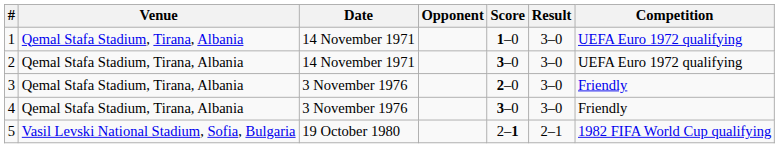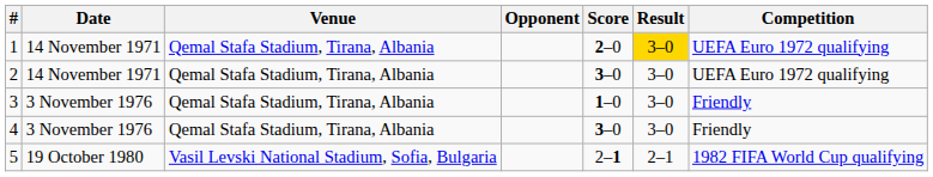 <table class="wikitable collapsible">
 <tr>
 <th>#</th>
+<th>Date</th>
 <th>Venue</th>
-<th>Date</th>
 <th>Opponent</th>
 <th>Score</th>
 <th>Result</th>
 <th>Competition</th>
 </tr>
 <tr>
 <td>1</td>
+<td>14 November 1971</td>
 <td><a href='#'>Qemal Stafa Stadium</a>, <a href='#'>Tirana</a>, <a href='#'>Albania</a></td>
-<td>14 November 1971</td>
 <td></td>
-<td align=center><strong>1</strong>–0</td>
-<td align=center>3–0</td>
+<td align=center><strong>2</strong>–0</td>
+<td align=center style="background: gold;">3–0</td>
 <td><a href='#'>UEFA Euro 1972 qualifying</a></td>
 </tr>
 <tr>
 <td>2</td>
+<td>14 November 1971</td>
 <td>Qemal Stafa Stadium, Tirana, Albania</td>
-<td>14 November 1971</td>
 <td></td>
 <td align=center><strong>3</strong>–0</td>
 <td align=center>3–0</td>
 <td>UEFA Euro 1972 qualifying</td>
 </tr>
 <tr>
 <td>3</td>
+<td>3 November 1976</td>
 <td>Qemal Stafa Stadium, Tirana, Albania</td>
-<td>3 November 1976</td>
 <td></td>
-<td align=center><strong>2</strong>–0</td>
+<td align=center><strong>1</strong>–0</td>
 <td align=center>3–0</td>
 <td><a href='#'>Friendly</a></td>
 </tr>
 <tr>
 <td>4</td>
+<td>3 November 1976</td>
 <td>Qemal Stafa Stadium, Tirana, Albania</td>
-<td>3 November 1976</td>
 <td></td>
 <td align=center><strong>3</strong>–0</td>
 <td align=center>3–0</td>
 <td>Friendly</td>
 </tr>
 <tr>
 <td>5</td>
+<td>19 October 1980</td>
 <td><a href='#'>Vasil Levski National Stadium</a>, <a href='#'>Sofia</a>, <a href='#'>Bulgaria</a></td>
-<td>19 October 1980</td>
 <td></td>
 <td align=center>2–<strong>1</strong></td>
 <td align=center>2–1</td>
 <td><a href='#'>1982 FIFA World Cup qualifying</a></td>
 </tr>
 </table>
